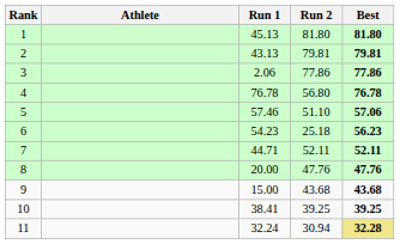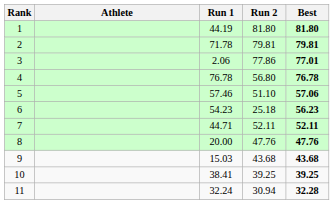 <table class=wikitable style="text-align:center">
 <tr>
 <th width=40>Rank</th>
 <th width=250>Athlete</th>
 <th width=60>Run 1</th>
 <th width=60>Run 2</th>
 <th width=60>Best</th>
 </tr>
 <tr bgcolor="ccffcc">
 <td>1</td>
 <td align=left></td>
-<td>45.13</td>
+<td>44.19</td>
 <td>81.80</td>
 <td><strong>81.80</strong></td>
 </tr>
 <tr bgcolor="ccffcc">
 <td>2</td>
 <td align=left></td>
-<td>43.13</td>
+<td>71.78</td>
 <td>79.81</td>
 <td><strong>79.81</strong></td>
 </tr>
 <tr bgcolor="ccffcc">
 <td>3</td>
 <td align=left></td>
 <td>2.06</td>
 <td>77.86</td>
-<td><strong>77.86</strong></td>
+<td><strong>77.01</strong></td>
 </tr>
 <tr bgcolor="ccffcc">
 <td>4</td>
 <td align=left></td>
 <td>76.78</td>
 <td>56.80</td>
 <td><strong>76.78</strong></td>
 </tr>
 <tr bgcolor="ccffcc">
 <td>5</td>
 <td align=left></td>
 <td>57.46</td>
 <td>51.10</td>
 <td><strong>57.06</strong></td>
 </tr>
 <tr bgcolor="ccffcc">
 <td>6</td>
 <td align=left></td>
 <td>54.23</td>
 <td>25.18</td>
 <td><strong>56.23</strong></td>
 </tr>
 <tr bgcolor="ccffcc">
 <td>7</td>
 <td align=left></td>
 <td>44.71</td>
 <td>52.11</td>
 <td><strong>52.11</strong></td>
 </tr>
 <tr bgcolor="ccffcc">
 <td>8</td>
 <td align=left></td>
 <td>20.00</td>
 <td>47.76</td>
 <td><strong>47.76</strong></td>
 </tr>
 <tr>
 <td>9</td>
 <td align=left></td>
-<td>15.00</td>
+<td>15.03</td>
 <td>43.68</td>
 <td><strong>43.68</strong></td>
 </tr>
 <tr>
 <td>10</td>
 <td align=left></td>
 <td>38.41</td>
 <td>39.25</td>
 <td><strong>39.25</strong></td>
 </tr>
 <tr>
 <td>11</td>
 <td align=left></td>
 <td>32.24</td>
 <td>30.94</td>
-<td style="background: khaki;"><strong>32.28</strong></td>
+<td><strong>32.28</strong></td>
 </tr>
 </table>
